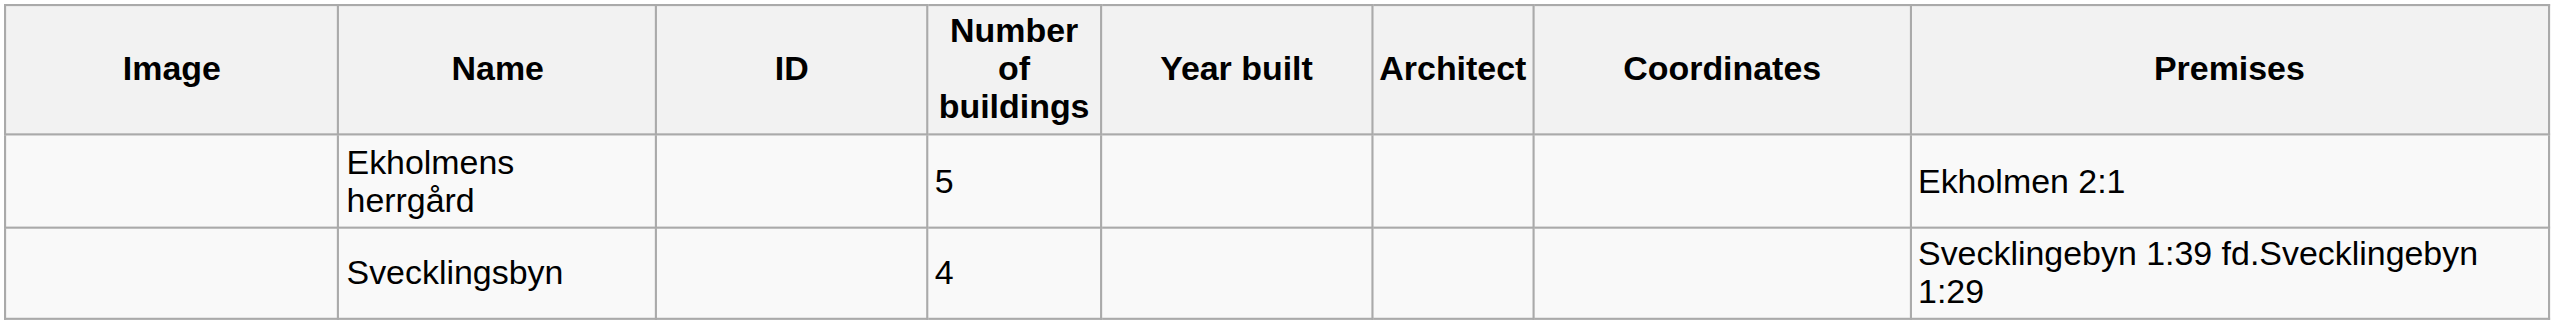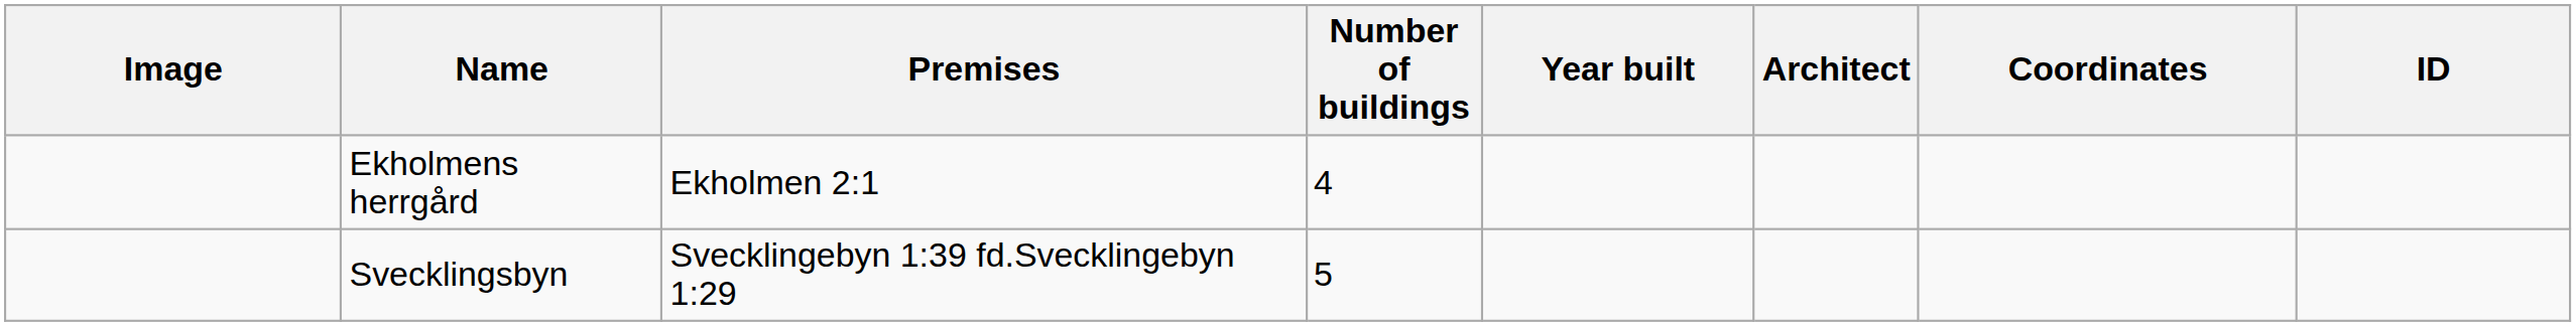 <table class="wikitable" width="95%">
 <tr>
 <th width="150">Image</th>
 <th>Name</th>
-<th width="120">ID</th>
+<th>Premises</th>
 <th width="75">Number of<br>buildings</th>
 <th width="120">Year built</th>
 <th>Architect</th>
 <th width="170">Coordinates</th>
-<th>Premises</th>
+<th width="120">ID</th>
 </tr>
 <tr>
 <td></td>
 <td>Ekholmens herrgård</td>
+<td>Ekholmen 2:1</td>
+<td>4</td>
 <td></td>
+<td></td>
+<td></td>
+<td></td>
+</tr>
+<tr>
+<td></td>
+<td>Svecklingsbyn</td>
+<td>Svecklingebyn 1:39 fd.Svecklingebyn 1:29</td>
 <td>5</td>
 <td></td>
 <td></td>
 <td></td>
-<td>Ekholmen 2:1</td>
-</tr>
-<tr>
 <td></td>
-<td>Svecklingsbyn</td>
-<td></td>
-<td>4</td>
-<td></td>
-<td></td>
-<td></td>
-<td>Svecklingebyn 1:39 fd.Svecklingebyn 1:29</td>
 </tr>
 </table>
